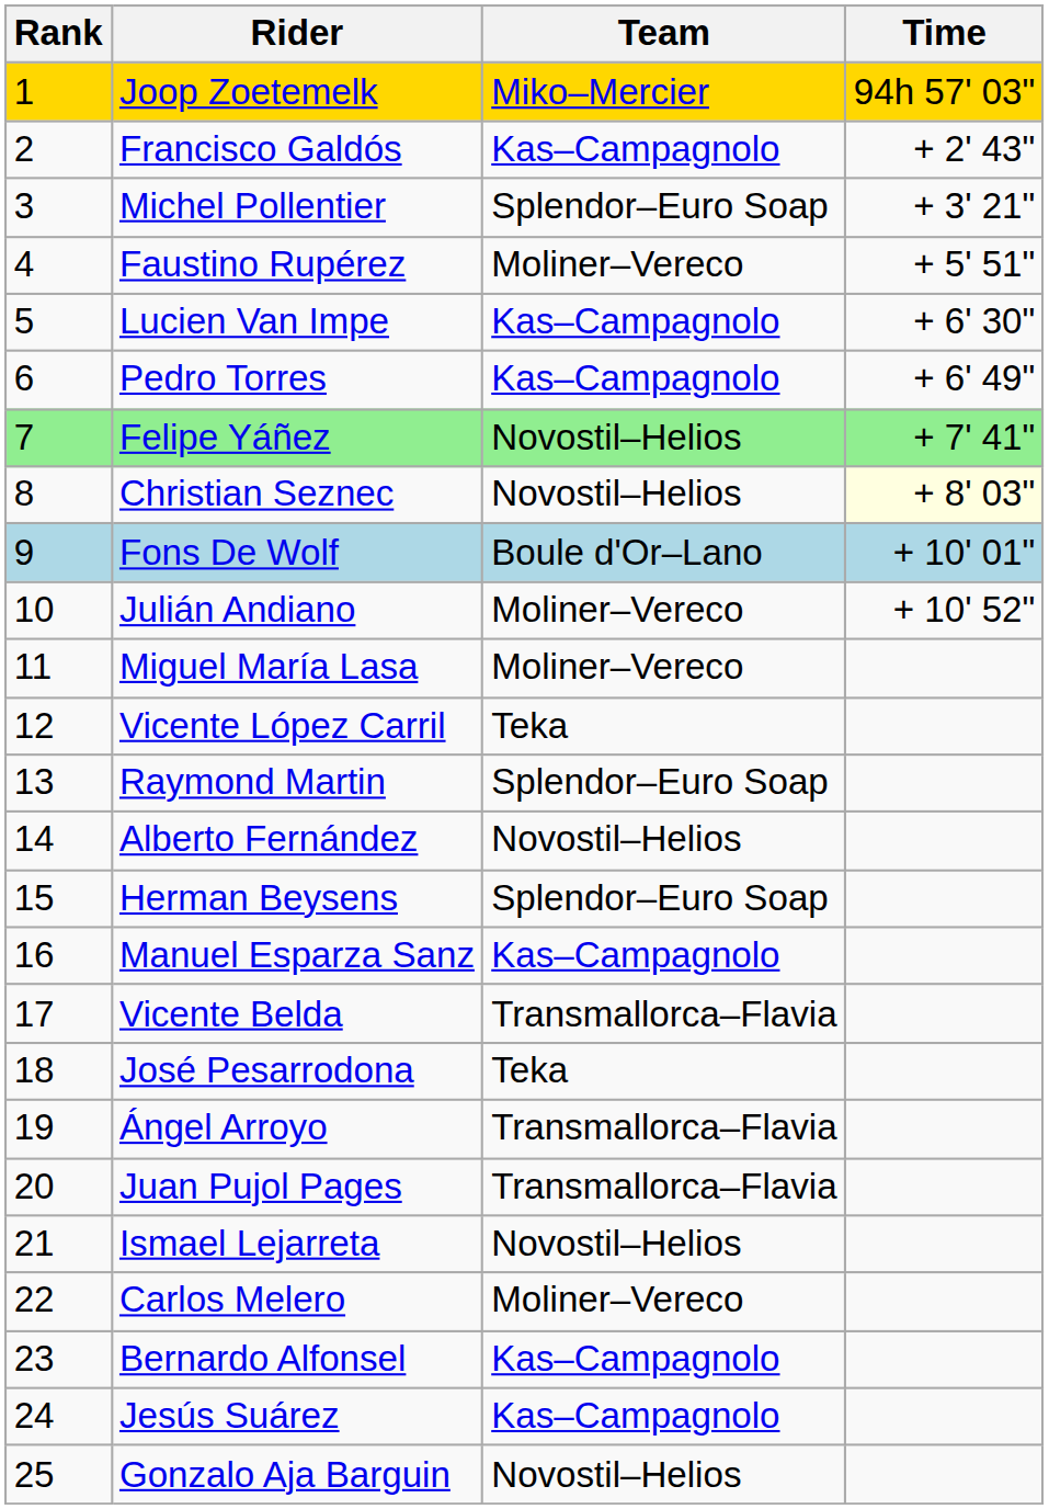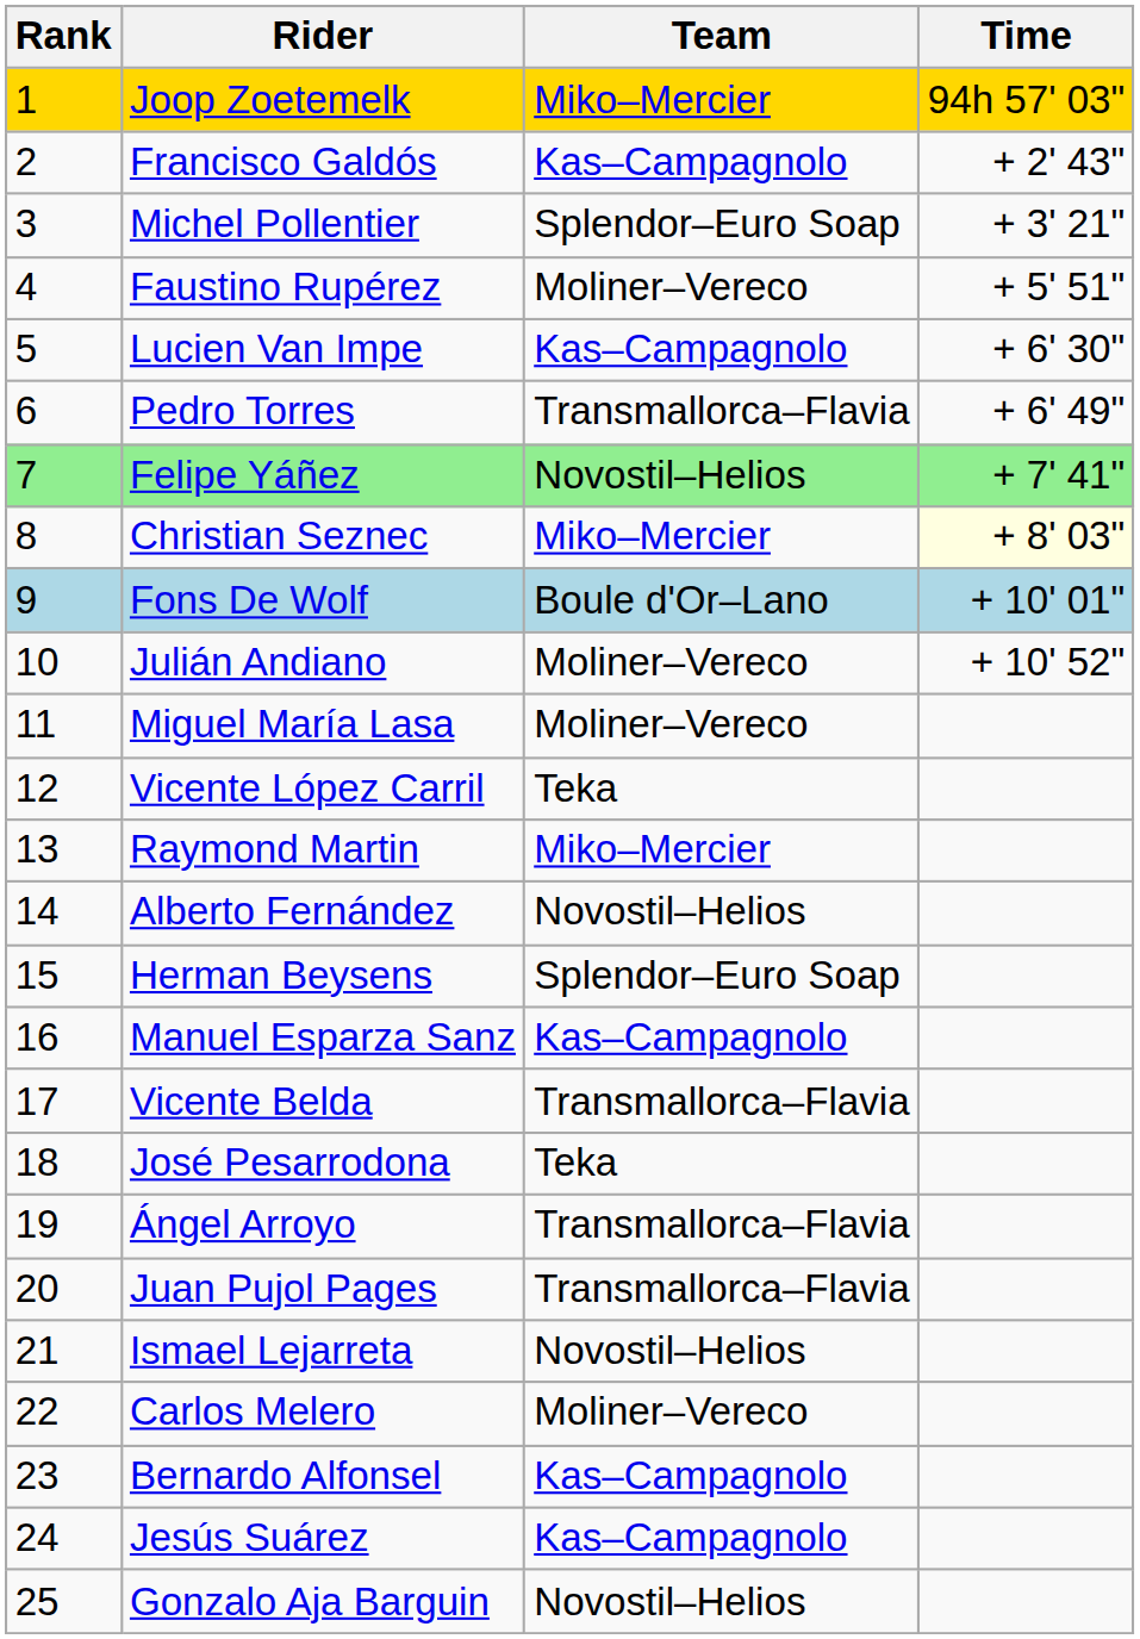 <table class="wikitable">
 <tr>
 <th>Rank</th>
 <th>Rider</th>
 <th>Team</th>
 <th>Time</th>
 </tr>
 <tr bgcolor=gold>
 <td>1</td>
 <td>	<a href='#'>Joop Zoetemelk</a></td>
 <td><a href='#'>Miko–Mercier</a></td>
 <td align="right">94h 57' 03"</td>
 </tr>
 <tr>
 <td>2</td>
 <td>	<a href='#'>Francisco Galdós</a></td>
 <td><a href='#'>Kas–Campagnolo</a></td>
 <td align="right">+ 2' 43"</td>
 </tr>
 <tr>
 <td>3</td>
 <td>	<a href='#'>Michel Pollentier</a></td>
 <td>Splendor–Euro Soap</td>
 <td align="right">+ 3' 21"</td>
 </tr>
 <tr>
 <td>4</td>
 <td>	<a href='#'>Faustino Rupérez</a></td>
 <td>Moliner–Vereco</td>
 <td align="right">+ 5' 51"</td>
 </tr>
 <tr>
 <td>5</td>
 <td>	<a href='#'>Lucien Van Impe</a></td>
 <td><a href='#'>Kas–Campagnolo</a></td>
 <td align="right">+ 6' 30"</td>
 </tr>
 <tr>
 <td>6</td>
 <td>	<a href='#'>Pedro Torres</a></td>
-<td><a href='#'>Kas–Campagnolo</a></td>
+<td>Transmallorca–Flavia</td>
 <td align="right">+ 6' 49"</td>
 </tr>
 <tr bgcolor=lightgreen>
 <td>7</td>
 <td>	<a href='#'>Felipe Yáñez</a></td>
 <td>Novostil–Helios</td>
 <td align="right">+ 7' 41"</td>
 </tr>
 <tr>
 <td>8</td>
 <td>	<a href='#'>Christian Seznec</a></td>
-<td>Novostil–Helios</td>
+<td><a href='#'>Miko–Mercier</a></td>
 <td align="right" style="background: lightyellow;">+ 8' 03"</td>
 </tr>
 <tr bgcolor=lightblue>
 <td>9</td>
 <td>	<a href='#'>Fons De Wolf</a></td>
 <td>Boule d'Or–Lano</td>
 <td align="right">+ 10' 01"</td>
 </tr>
 <tr>
 <td>10</td>
 <td>	<a href='#'>Julián Andiano</a></td>
 <td>Moliner–Vereco</td>
 <td align="right">+ 10' 52"</td>
 </tr>
 <tr>
 <td>11</td>
 <td>	<a href='#'>Miguel María Lasa</a></td>
 <td>Moliner–Vereco</td>
 <td align="right"></td>
 </tr>
 <tr>
 <td>12</td>
 <td>	<a href='#'>Vicente López Carril</a></td>
 <td>Teka</td>
 <td align="right"></td>
 </tr>
 <tr>
 <td>13</td>
 <td>	<a href='#'>Raymond Martin</a></td>
-<td>Splendor–Euro Soap</td>
+<td><a href='#'>Miko–Mercier</a></td>
 <td align="right"></td>
 </tr>
 <tr>
 <td>14</td>
 <td>	<a href='#'>Alberto Fernández</a></td>
 <td>Novostil–Helios</td>
 <td align="right"></td>
 </tr>
 <tr>
 <td>15</td>
 <td>	<a href='#'>Herman Beysens</a></td>
 <td>Splendor–Euro Soap</td>
 <td align="right"></td>
 </tr>
 <tr>
 <td>16</td>
 <td>	<a href='#'>Manuel Esparza Sanz</a></td>
 <td><a href='#'>Kas–Campagnolo</a></td>
 <td align="right"></td>
 </tr>
 <tr>
 <td>17</td>
 <td>	<a href='#'>Vicente Belda</a></td>
 <td>Transmallorca–Flavia</td>
 <td align="right"></td>
 </tr>
 <tr>
 <td>18</td>
 <td>	<a href='#'>José Pesarrodona</a></td>
 <td>Teka</td>
 <td align="right"></td>
 </tr>
 <tr>
 <td>19</td>
 <td>	<a href='#'>Ángel Arroyo</a></td>
 <td>Transmallorca–Flavia</td>
 <td align="right"></td>
 </tr>
 <tr>
 <td>20</td>
 <td>	<a href='#'>Juan Pujol Pages</a></td>
 <td>Transmallorca–Flavia</td>
 <td align="right"></td>
 </tr>
 <tr>
 <td>21</td>
 <td>	<a href='#'>Ismael Lejarreta</a></td>
 <td>Novostil–Helios</td>
 <td align="right"></td>
 </tr>
 <tr>
 <td>22</td>
 <td>	<a href='#'>Carlos Melero</a></td>
 <td>Moliner–Vereco</td>
 <td align="right"></td>
 </tr>
 <tr>
 <td>23</td>
 <td>	<a href='#'>Bernardo Alfonsel</a></td>
 <td><a href='#'>Kas–Campagnolo</a></td>
 <td align="right"></td>
 </tr>
 <tr>
 <td>24</td>
 <td>	<a href='#'>Jesús Suárez</a></td>
 <td><a href='#'>Kas–Campagnolo</a></td>
 <td align="right"></td>
 </tr>
 <tr>
 <td>25</td>
 <td>	<a href='#'>Gonzalo Aja Barguin</a></td>
 <td>Novostil–Helios</td>
 <td align="right"></td>
 </tr>
 </table>
